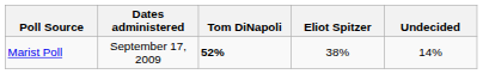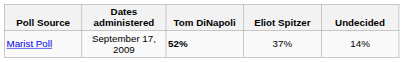 <table class="wikitable">
 <tr valign=bottom>
 <th width=120px>Poll Source</th>
 <th width=130px>Dates administered</th>
 <th width=120px>Tom DiNapoli</th>
 <th width=120px>Eliot Spitzer</th>
 <th width=120px>Undecided</th>
 </tr>
 <tr>
 <td><a href='#'>Marist Poll</a></td>
 <td align=center>September 17, 2009</td>
 <td><strong>52%</strong></td>
-<td align=center>38%</td>
+<td align=center>37%</td>
 <td align=center>14%</td>
 </tr>
 </table>
